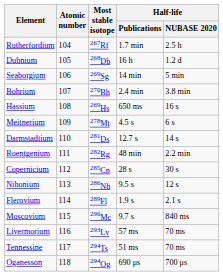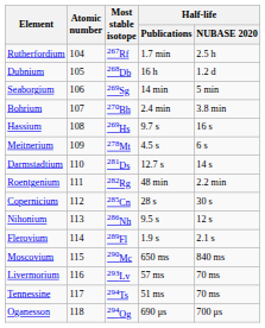 <table class="wikitable sortable" style="float:left; margin-right:1em; font-size:85%;">
 <tr>
 <th rowspan=2>Element</th>
 <th rowspan=2>Atomic<br>number</th>
 <th rowspan=2>Most<br>stable<br>isotope</th>
 <th colspan=2>Half-life</th>
 </tr>
 <tr>
 <th>Publications<br></th>
 <th>NUBASE 2020<br></th>
 </tr>
 <tr>
 <td><a href='#'>Rutherfordium</a></td>
 <td>104</td>
 <td><a href='#'><sup>267</sup>Rf</a></td>
 <td data-sort-value=100>1.7 min</td>
 <td data-sort-value=9000>2.5 h</td>
 </tr>
 <tr>
 <td><a href='#'>Dubnium</a></td>
 <td>105</td>
 <td><a href='#'><sup>268</sup>Db</a></td>
 <td data-sort-value=57600>16 h</td>
 <td data-sort-value=104400>1.2 d</td>
 </tr>
 <tr>
 <td><a href='#'>Seaborgium</a></td>
 <td>106</td>
 <td><a href='#'><sup>269</sup>Sg</a></td>
 <td data-sort-value=840>14 min</td>
 <td data-sort-value=300>5 min</td>
 </tr>
 <tr>
 <td><a href='#'>Bohrium</a></td>
 <td>107</td>
 <td><a href='#'><sup>270</sup>Bh</a></td>
 <td data-sort-value=144>2.4 min</td>
 <td data-sort-value=228>3.8 min</td>
 </tr>
 <tr>
 <td><a href='#'>Hassium</a></td>
 <td>108</td>
 <td><a href='#'><sup>269</sup>Hs</a></td>
-<td data-sort-value=0.65>650 ms</td>
+<td data-sort-value=9.7>9.7 s</td>
 <td data-sort-value=16>16 s</td>
 </tr>
 <tr>
 <td><a href='#'>Meitnerium</a></td>
 <td>109</td>
 <td><a href='#'><sup>278</sup>Mt</a></td>
 <td data-sort-value=4.5>4.5 s</td>
 <td data-sort-value=6>6 s</td>
 </tr>
 <tr>
 <td><a href='#'>Darmstadtium</a></td>
 <td>110</td>
 <td><a href='#'><sup>281</sup>Ds</a></td>
 <td data-sort-value=12.7>12.7 s</td>
 <td data-sort-value=14>14 s</td>
 </tr>
 <tr>
 <td><a href='#'>Roentgenium</a></td>
 <td>111</td>
 <td><a href='#'><sup>282</sup>Rg</a></td>
 <td data-sort-value=2880>48 min</td>
 <td data-sort-value=130>2.2 min</td>
 </tr>
 <tr>
 <td><a href='#'>Copernicium</a></td>
 <td>112</td>
 <td><a href='#'><sup>285</sup>Cn</a></td>
 <td data-sort-value=28>28 s</td>
 <td data-sort-value=30>30 s</td>
 </tr>
 <tr>
 <td><a href='#'>Nihonium</a></td>
 <td>113</td>
 <td><a href='#'><sup>286</sup>Nh</a></td>
 <td data-sort-value=9.5>9.5 s</td>
 <td data-sort-value=12>12 s</td>
 </tr>
 <tr>
 <td><a href='#'>Flerovium</a></td>
 <td>114</td>
 <td><a href='#'><sup>289</sup>Fl</a></td>
 <td data-sort-value=1.9>1.9 s</td>
 <td data-sort-value=2.1>2.1 s</td>
 </tr>
 <tr>
 <td><a href='#'>Moscovium</a></td>
 <td>115</td>
 <td><a href='#'><sup>290</sup>Mc</a></td>
-<td data-sort-value=9.7>9.7 s</td>
+<td data-sort-value=0.65>650 ms</td>
 <td data-sort-value=0.84>840 ms</td>
 </tr>
 <tr>
 <td><a href='#'>Livermorium</a></td>
 <td>116</td>
 <td><a href='#'><sup>293</sup>Lv</a></td>
 <td data-sort-value=0.057>57 ms</td>
 <td data-sort-value=0.07>70 ms</td>
 </tr>
 <tr>
 <td><a href='#'>Tennessine</a></td>
 <td>117</td>
 <td><a href='#'><sup>294</sup>Ts</a></td>
 <td data-sort-value=0.051>51 ms</td>
 <td data-sort-value=0.07>70 ms</td>
 </tr>
 <tr>
 <td><a href='#'>Oganesson</a></td>
 <td>118</td>
 <td><a href='#'><sup>294</sup>Og</a></td>
 <td data-sort-value=0.00069>690 μs</td>
 <td data-sort-value=0.0007>700 μs</td>
 </tr>
 </table>
